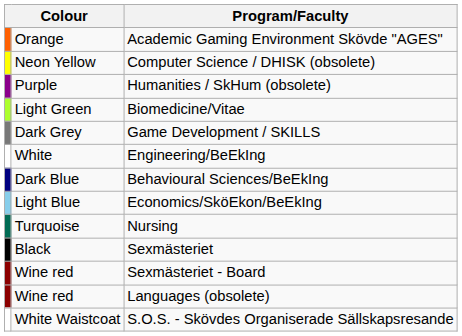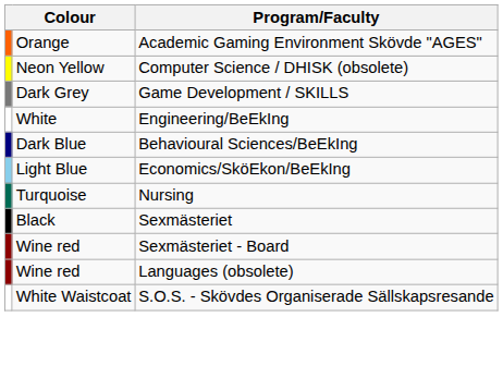 <table class=wikitable>
 <tr>
 <th colspan="2">Colour</th>
 <th>Program/Faculty</th>
 </tr>
 <tr>
 <td style="background:#FF6103"></td>
 <td>Orange </td>
 <td>Academic Gaming Environment Skövde "AGES"</td>
 </tr>
 <tr>
 <td style="background:#FFFF00"></td>
 <td>Neon Yellow </td>
 <td>Computer Science / DHISK (obsolete)</td>
-</tr>
-<tr>
-<td style="background:#8B008B"></td>
-<td>Purple  </td>
-<td>Humanities / SkHum (obsolete)</td>
-</tr>
-<tr>
-<td style="background:#ADFF2F"></td>
-<td>Light Green </td>
-<td>Biomedicine/Vitae</td>
 </tr>
 <tr>
 <td style="background:#787878"></td>
 <td>Dark Grey </td>
 <td>Game Development / SKILLS</td>
 </tr>
 <tr>
 <td style="background:#FFFFFF"></td>
 <td>White </td>
 <td>Engineering/BeEkIng</td>
 </tr>
 <tr>
 <td style="background:#000080"></td>
 <td>Dark Blue </td>
 <td>Behavioural Sciences/BeEkIng</td>
 </tr>
 <tr>
 <td style="background:#87CEEB"></td>
 <td>Light Blue </td>
 <td>Economics/SköEkon/BeEkIng</td>
 </tr>
 <tr>
 <td style="background:#006B54"></td>
 <td>Turquoise </td>
 <td>Nursing</td>
 </tr>
 <tr>
 <td style="background:#000000"></td>
 <td>Black </td>
 <td>Sexmästeriet</td>
 </tr>
 <tr>
 <td style="background:#8C0000"></td>
 <td>Wine red </td>
 <td>Sexmästeriet - Board</td>
 </tr>
 <tr>
 <td style="background:#8C0000"></td>
 <td>Wine red </td>
 <td>Languages (obsolete)</td>
 </tr>
 <tr>
 <td style="background:#FFFFFF"></td>
 <td>White Waistcoat</td>
 <td>S.O.S. - Skövdes Organiserade Sällskapsresande</td>
 </tr>
 </table>
